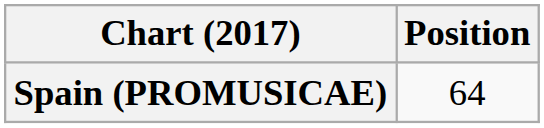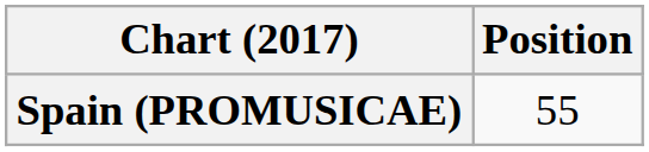 <table class="wikitable plainrowheaders" style="text-align:center">
 <tr>
 <th scope="col">Chart (2017)</th>
 <th scope="col">Position</th>
 </tr>
 <tr>
 <th scope="row">Spain (PROMUSICAE)</th>
-<td>64</td>
+<td>55</td>
 </tr>
 </table>
